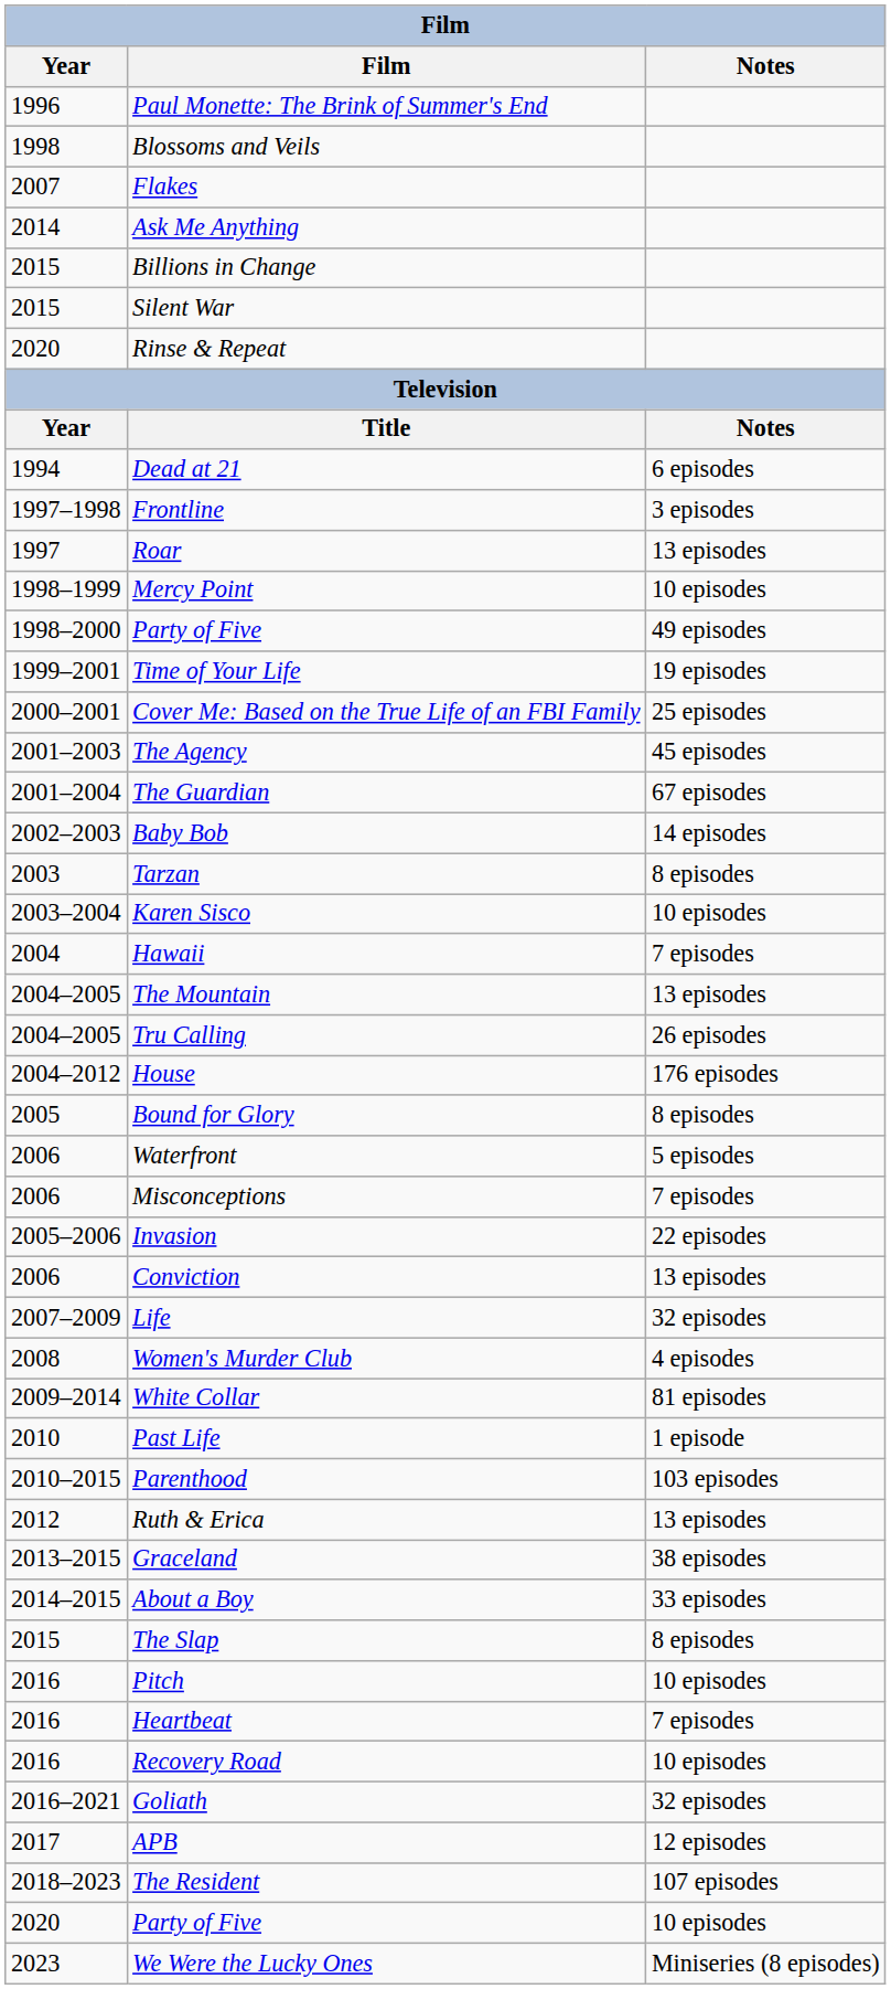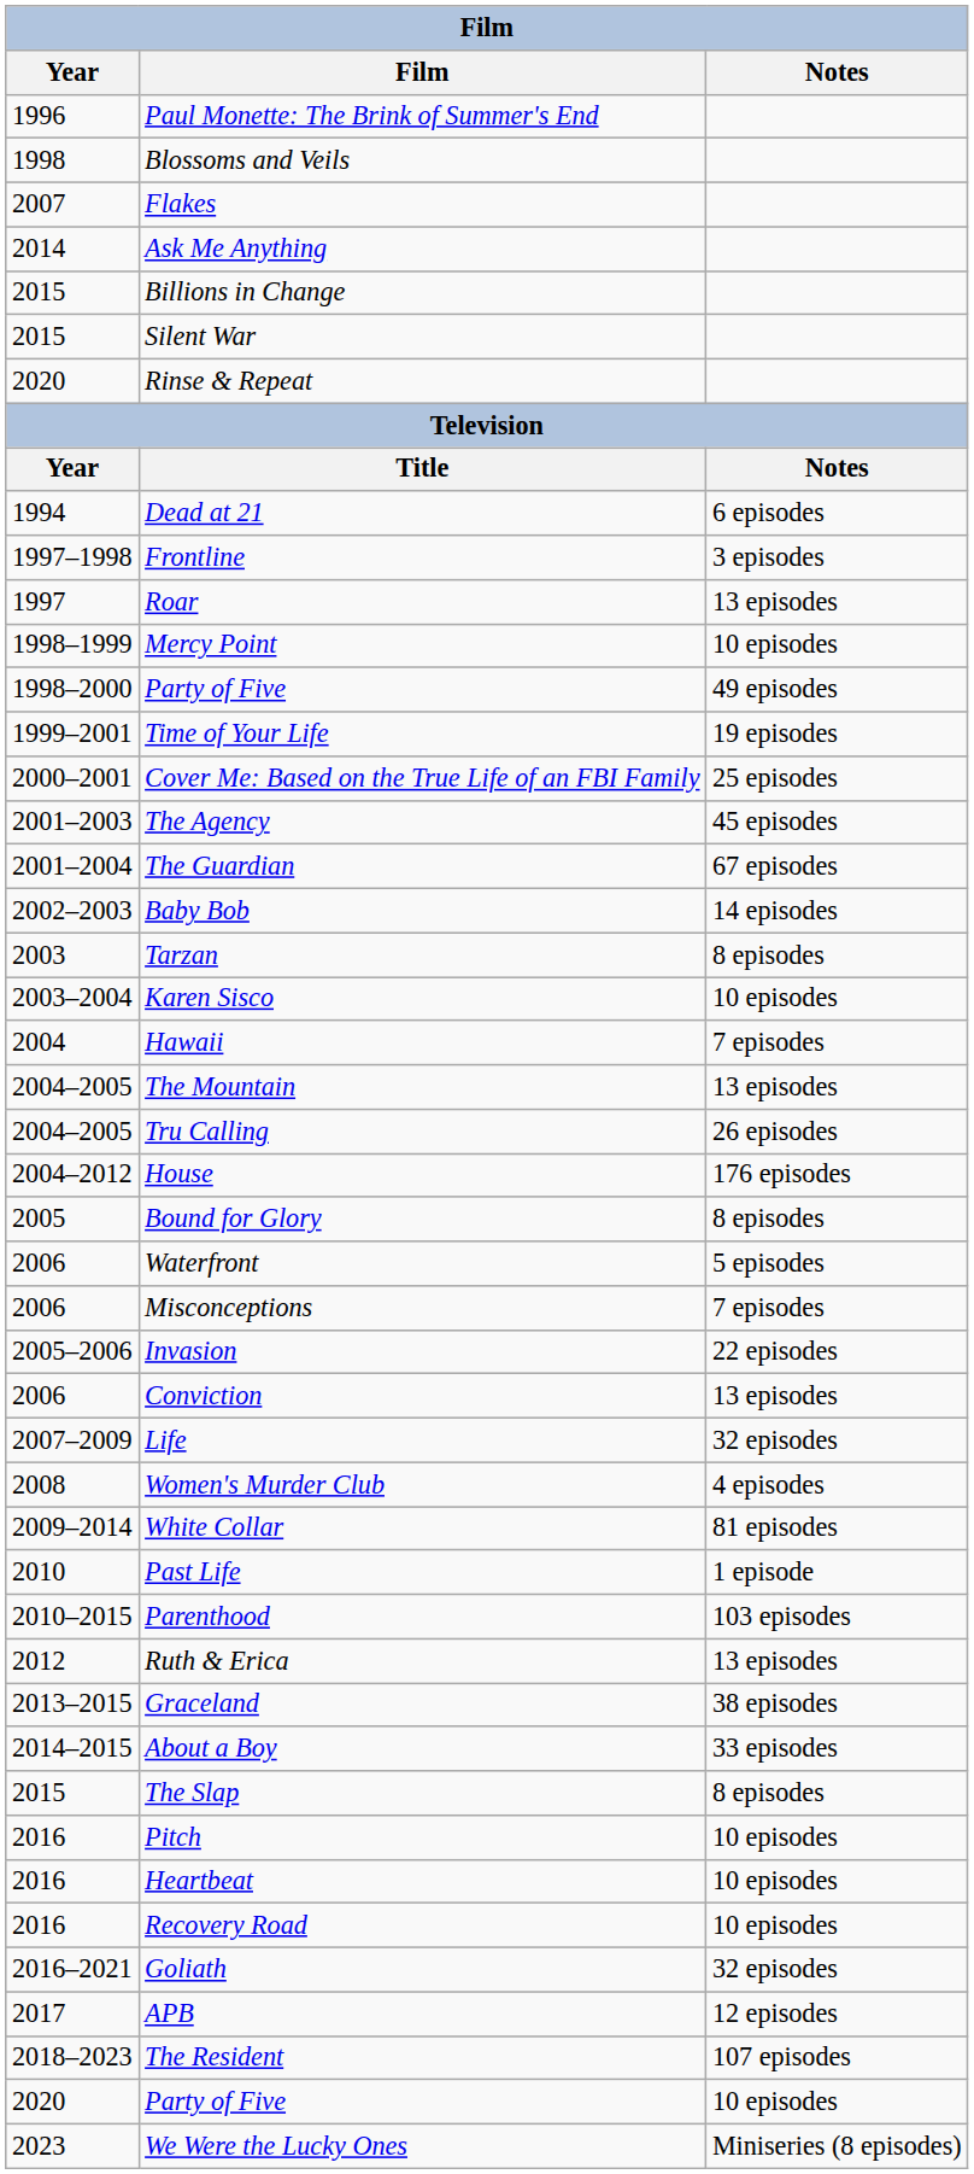 <table class="wikitable" style="font-size: 90%;">
 <tr>
 <th colspan="4" style="background: LightSteelBlue;">Film</th>
 </tr>
 <tr>
 <th>Year</th>
 <th>Film</th>
 <th>Notes</th>
 </tr>
 <tr>
 <td>1996</td>
 <td><em><a href='#'>Paul Monette: The Brink of Summer's End</a></em></td>
 </tr>
 <tr>
 <td>1998</td>
 <td><em>Blossoms and Veils</em></td>
 <td></td>
 </tr>
 <tr>
 <td>2007</td>
 <td><em><a href='#'>Flakes</a></em></td>
 <td></td>
 </tr>
 <tr>
 <td>2014</td>
 <td><em><a href='#'>Ask Me Anything</a></em></td>
 <td></td>
 </tr>
 <tr>
 <td>2015</td>
 <td><em>Billions in Change</em></td>
 <td></td>
 </tr>
 <tr>
 <td>2015</td>
 <td><em>Silent War</em></td>
 <td></td>
 </tr>
 <tr>
 <td>2020</td>
 <td><em>Rinse & Repeat</em></td>
 <td></td>
 </tr>
 <tr>
 <th colspan="4" style="background: LightSteelBlue;">Television</th>
 </tr>
 <tr>
 <th>Year</th>
 <th>Title</th>
 <th>Notes</th>
 </tr>
 <tr>
 <td>1994</td>
 <td><em><a href='#'>Dead at 21</a></em></td>
 <td>6 episodes</td>
 </tr>
 <tr>
 <td>1997–1998</td>
 <td><em><a href='#'>Frontline</a></em></td>
 <td>3 episodes</td>
 </tr>
 <tr>
 <td>1997</td>
 <td><em><a href='#'>Roar</a></em></td>
 <td>13 episodes</td>
 </tr>
 <tr>
 <td>1998–1999</td>
 <td><em><a href='#'>Mercy Point</a></em></td>
 <td>10 episodes</td>
 </tr>
 <tr>
 <td>1998–2000</td>
 <td><em><a href='#'>Party of Five</a></em></td>
 <td>49 episodes</td>
 </tr>
 <tr>
 <td>1999–2001</td>
 <td><em><a href='#'>Time of Your Life</a></em></td>
 <td>19 episodes</td>
 </tr>
 <tr>
 <td>2000–2001</td>
 <td><em><a href='#'>Cover Me: Based on the True Life of an FBI Family</a></em></td>
 <td>25 episodes</td>
 </tr>
 <tr>
 <td>2001–2003</td>
 <td><em><a href='#'>The Agency</a></em></td>
 <td>45 episodes</td>
 </tr>
 <tr>
 <td>2001–2004</td>
 <td><em><a href='#'>The Guardian</a></em></td>
 <td>67 episodes</td>
 </tr>
 <tr>
 <td>2002–2003</td>
 <td><em><a href='#'>Baby Bob</a></em></td>
 <td>14 episodes</td>
 </tr>
 <tr>
 <td>2003</td>
 <td><em><a href='#'>Tarzan</a></em></td>
 <td>8 episodes</td>
 </tr>
 <tr>
 <td>2003–2004</td>
 <td><em><a href='#'>Karen Sisco</a></em></td>
 <td>10 episodes</td>
 </tr>
 <tr>
 <td>2004</td>
 <td><em><a href='#'>Hawaii</a></em></td>
 <td>7 episodes</td>
 </tr>
 <tr>
 <td>2004–2005</td>
 <td><em><a href='#'>The Mountain</a></em></td>
 <td>13 episodes</td>
 </tr>
 <tr>
 <td>2004–2005</td>
 <td><em><a href='#'>Tru Calling</a></em></td>
 <td>26 episodes</td>
 </tr>
 <tr>
 <td>2004–2012</td>
 <td><em><a href='#'>House</a></em></td>
 <td>176 episodes</td>
 </tr>
 <tr>
 <td>2005</td>
 <td><em><a href='#'>Bound for Glory</a></em></td>
 <td>8 episodes</td>
 </tr>
 <tr>
 <td>2006</td>
 <td><em>Waterfront</em></td>
 <td>5 episodes</td>
 </tr>
 <tr>
 <td>2006</td>
 <td><em>Misconceptions</em></td>
 <td>7 episodes</td>
 </tr>
 <tr>
 <td>2005–2006</td>
 <td><em><a href='#'>Invasion</a></em></td>
 <td>22 episodes</td>
 </tr>
 <tr>
 <td>2006</td>
 <td><em><a href='#'>Conviction</a></em></td>
 <td>13 episodes</td>
 </tr>
 <tr>
 <td>2007–2009</td>
 <td><em><a href='#'>Life</a></em></td>
 <td>32 episodes</td>
 </tr>
 <tr>
 <td>2008</td>
 <td><em><a href='#'>Women's Murder Club</a></em></td>
 <td>4 episodes</td>
 </tr>
 <tr>
 <td>2009–2014</td>
 <td><em><a href='#'>White Collar</a></em></td>
 <td>81 episodes</td>
 </tr>
 <tr>
 <td>2010</td>
 <td><em><a href='#'>Past Life</a></em></td>
 <td>1 episode</td>
 </tr>
 <tr>
 <td>2010–2015</td>
 <td><em><a href='#'>Parenthood</a></em></td>
 <td>103 episodes</td>
 </tr>
 <tr>
 <td>2012</td>
 <td><em>Ruth & Erica</em></td>
 <td>13 episodes</td>
 </tr>
 <tr>
 <td>2013–2015</td>
 <td><em><a href='#'>Graceland</a></em></td>
 <td>38 episodes</td>
 </tr>
 <tr>
 <td>2014–2015</td>
 <td><em><a href='#'>About a Boy</a></em></td>
 <td>33 episodes</td>
 </tr>
 <tr>
 <td>2015</td>
 <td><em><a href='#'>The Slap</a></em></td>
 <td>8 episodes</td>
 </tr>
 <tr>
 <td>2016</td>
 <td><em><a href='#'>Pitch</a></em></td>
 <td>10 episodes</td>
 </tr>
 <tr>
 <td>2016</td>
 <td><em><a href='#'>Heartbeat</a></em></td>
-<td>7 episodes</td>
+<td>10 episodes</td>
 </tr>
 <tr>
 <td>2016</td>
 <td><em><a href='#'>Recovery Road</a></em></td>
 <td>10 episodes</td>
 </tr>
 <tr>
 <td>2016–2021</td>
 <td><em><a href='#'>Goliath</a></em></td>
 <td>32 episodes</td>
 </tr>
 <tr>
 <td>2017</td>
 <td><em><a href='#'>APB</a></em></td>
 <td>12 episodes</td>
 </tr>
 <tr>
 <td>2018–2023</td>
 <td><em><a href='#'>The Resident</a></em></td>
 <td>107 episodes</td>
 </tr>
 <tr>
 <td>2020</td>
 <td><em><a href='#'>Party of Five</a></em></td>
 <td>10 episodes</td>
 </tr>
 <tr>
 <td>2023</td>
 <td><em><a href='#'>We Were the Lucky Ones</a></em></td>
 <td>Miniseries (8 episodes)</td>
 </tr>
 </table>
